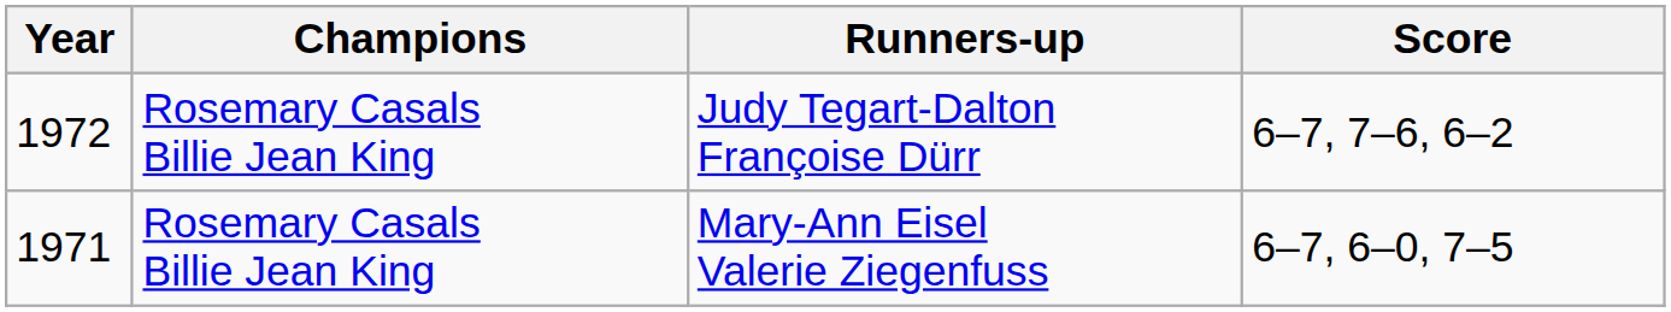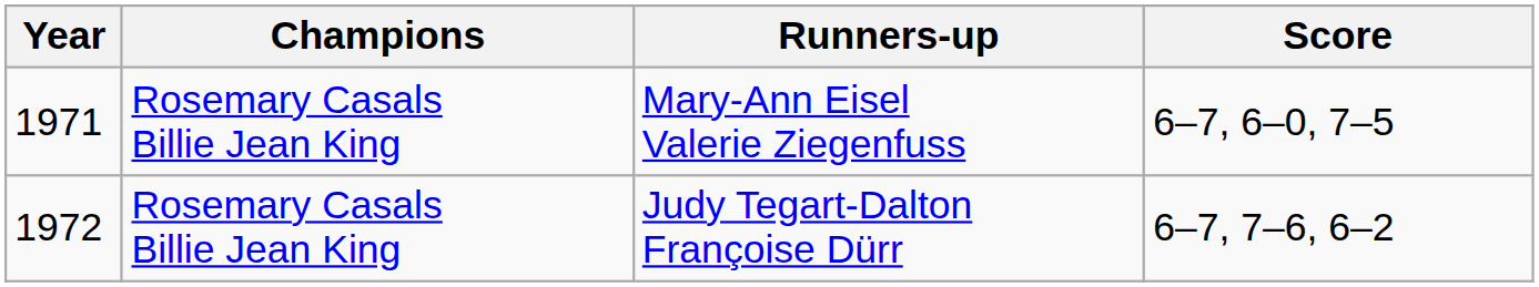 <table class="wikitable">
 <tr>
 <th style="width:40px">Year</th>
 <th style="width:200px">Champions</th>
 <th style="width:200px">Runners-up</th>
 <th style="width:150px" class="unsortable">Score</th>
 </tr>
 <tr>
+<td>1971</td>
+<td> <a href='#'>Rosemary Casals</a> <br>  <a href='#'>Billie Jean King</a></td>
+<td> <a href='#'>Mary-Ann Eisel</a> <br>  <a href='#'>Valerie Ziegenfuss</a></td>
+<td>6–7, 6–0, 7–5</td>
+</tr>
+<tr>
 <td>1972</td>
 <td> <a href='#'>Rosemary Casals</a> <br>  <a href='#'>Billie Jean King</a></td>
 <td> <a href='#'>Judy Tegart-Dalton</a> <br>  <a href='#'>Françoise Dürr</a></td>
 <td>6–7, 7–6, 6–2</td>
 </tr>
-<tr>
-<td>1971</td>
-<td> <a href='#'>Rosemary Casals</a> <br>  <a href='#'>Billie Jean King</a></td>
-<td> <a href='#'>Mary-Ann Eisel</a> <br>  <a href='#'>Valerie Ziegenfuss</a></td>
-<td>6–7, 6–0, 7–5</td>
-</tr>
 </table>
